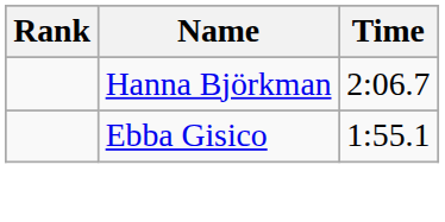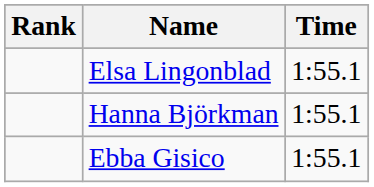 <table class="wikitable" style="text-align:center">
 <tr>
 <th>Rank</th>
 <th>Name</th>
 <th>Time</th>
 </tr>
 <tr>
 <td></td>
+<td align=left><a href='#'>Elsa Lingonblad</a></td>
+<td>1:55.1</td>
+</tr>
+<tr>
+<td></td>
 <td align=left><a href='#'>Hanna Björkman</a></td>
-<td>2:06.7</td>
+<td>1:55.1</td>
 </tr>
 <tr>
 <td></td>
 <td align=left><a href='#'>Ebba Gisico</a></td>
 <td>1:55.1</td>
 </tr>
 </table>
